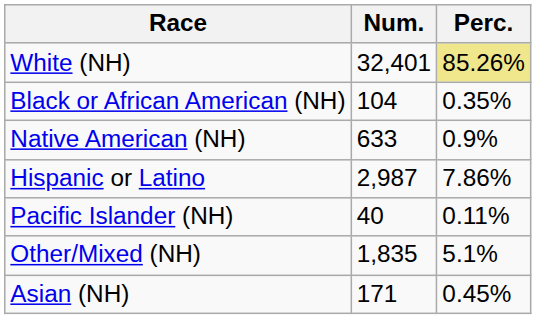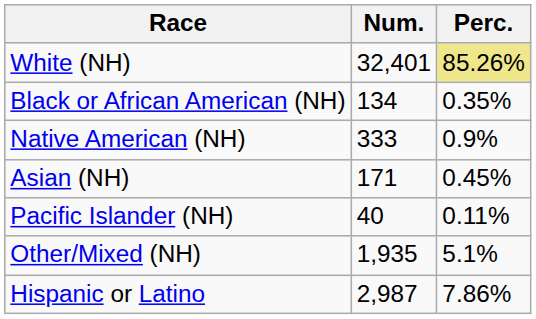 <table class="wikitable">
 <tr>
 <th>Race</th>
 <th>Num.</th>
 <th>Perc.</th>
 </tr>
 <tr>
 <td><a href='#'>White</a> (NH)</td>
 <td>32,401</td>
 <td style="background: khaki;">85.26%</td>
 </tr>
 <tr>
 <td><a href='#'>Black or African American</a> (NH)</td>
-<td>104</td>
+<td>134</td>
 <td>0.35%</td>
 </tr>
 <tr>
 <td><a href='#'>Native American</a> (NH)</td>
-<td>633</td>
+<td>333</td>
 <td>0.9%</td>
 </tr>
 <tr>
-<td><a href='#'>Hispanic</a> or <a href='#'>Latino</a></td>
-<td>2,987</td>
-<td>7.86%</td>
+<td><a href='#'>Asian</a> (NH)</td>
+<td>171</td>
+<td>0.45%</td>
 </tr>
 <tr>
 <td><a href='#'>Pacific Islander</a> (NH)</td>
 <td>40</td>
 <td>0.11%</td>
 </tr>
 <tr>
 <td><a href='#'>Other/Mixed</a> (NH)</td>
-<td>1,835</td>
+<td>1,935</td>
 <td>5.1%</td>
 </tr>
 <tr>
-<td><a href='#'>Asian</a> (NH)</td>
-<td>171</td>
-<td>0.45%</td>
+<td><a href='#'>Hispanic</a> or <a href='#'>Latino</a></td>
+<td>2,987</td>
+<td>7.86%</td>
 </tr>
 </table>
